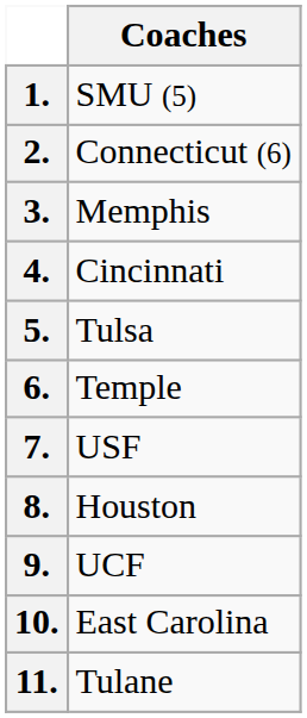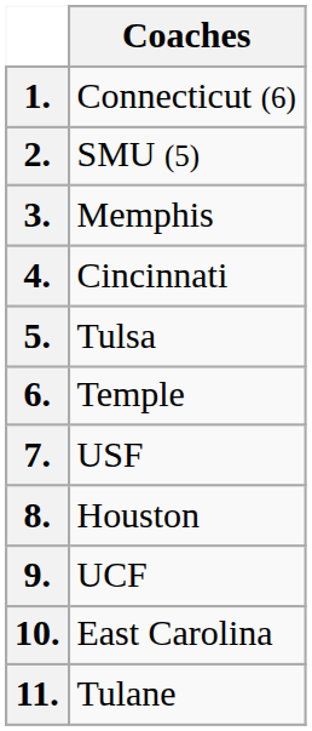 <table class="wikitable" style="white-space:nowrap; font-size:90%;">
 <tr>
 <td ! colspan=1 style="background:white; border-top-style:hidden; border-left-style:hidden;"></td>
 <th>Coaches</th>
 </tr>
 <tr>
 <th>1.</th>
-<td>SMU <small> (5) </small></td>
+<td>Connecticut <small> (6) </small></td>
 </tr>
 <tr>
 <th>2.</th>
-<td>Connecticut <small> (6) </small></td>
+<td>SMU <small> (5) </small></td>
 </tr>
 <tr>
 <th>3.</th>
 <td>Memphis</td>
 </tr>
 <tr>
 <th>4.</th>
 <td>Cincinnati</td>
 </tr>
 <tr>
 <th>5.</th>
 <td>Tulsa</td>
 </tr>
 <tr>
 <th>6.</th>
 <td>Temple</td>
 </tr>
 <tr>
 <th>7.</th>
 <td>USF</td>
 </tr>
 <tr>
 <th>8.</th>
 <td>Houston</td>
 </tr>
 <tr>
 <th>9.</th>
 <td>UCF</td>
 </tr>
 <tr>
 <th>10.</th>
 <td>East Carolina</td>
 </tr>
 <tr>
 <th>11.</th>
 <td>Tulane</td>
 </tr>
 </table>
